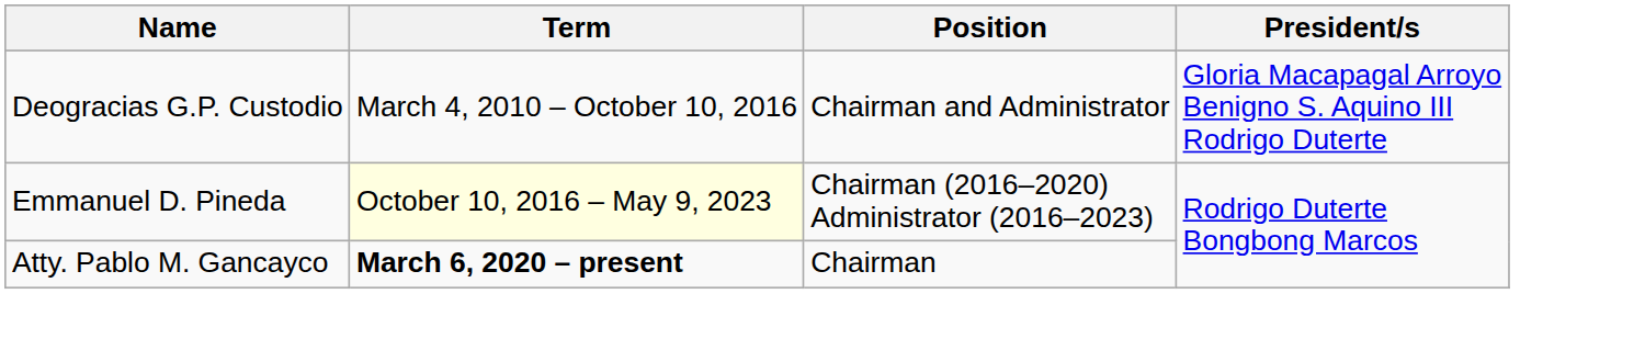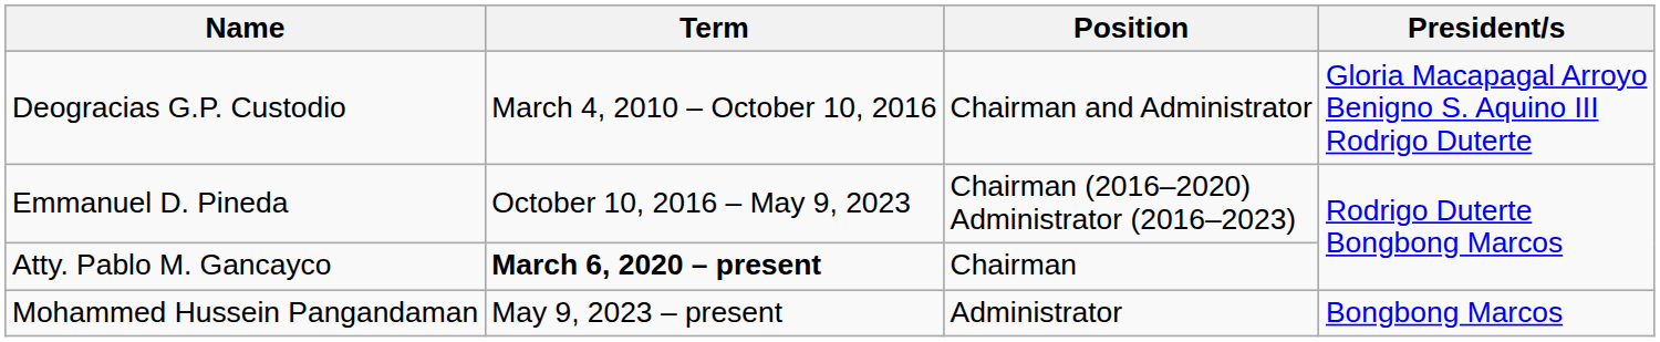 <table class="wikitable sortable">
 <tr>
 <th>Name</th>
 <th>Term</th>
 <th>Position</th>
 <th>President/s</th>
 </tr>
 <tr>
 <td>Deogracias G.P. Custodio</td>
 <td>March 4, 2010 – October 10, 2016</td>
 <td>Chairman and Administrator</td>
 <td><a href='#'>Gloria Macapagal Arroyo</a><br><a href='#'>Benigno S. Aquino III</a><br><a href='#'>Rodrigo Duterte</a></td>
 </tr>
 <tr>
 <td>Emmanuel D. Pineda</td>
-<td style="background: lightyellow;">October 10, 2016 – May 9, 2023</td>
+<td>October 10, 2016 – May 9, 2023</td>
 <td>Chairman (2016–2020)<br>Administrator (2016–2023)</td>
 <td rowspan="2"><a href='#'>Rodrigo Duterte</a><br><a href='#'>Bongbong Marcos</a></td>
 </tr>
 <tr>
 <td>Atty. Pablo M. Gancayco</td>
 <td><strong>March 6, 2020 – present</strong></td>
 <td>Chairman</td>
 </tr>
+<tr>
+<td>Mohammed Hussein Pangandaman</td>
+<td>May 9, 2023 – present</td>
+<td>Administrator</td>
+<td><a href='#'>Bongbong Marcos</a></td>
+</tr>
 </table>
